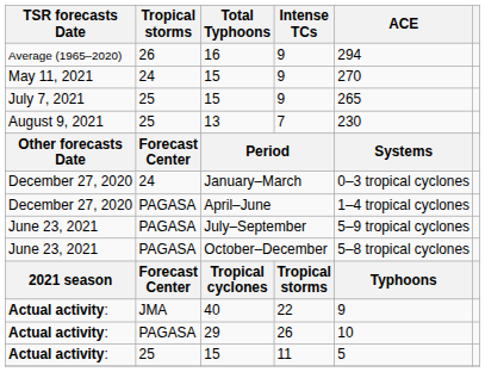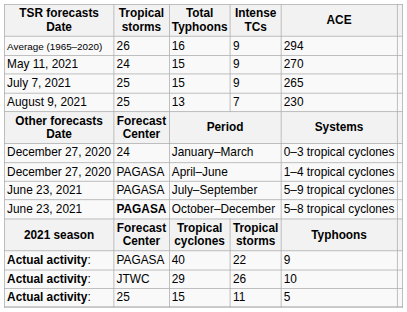 <table class="wikitable floatright">
 <tr>
 <th>TSR forecasts<br>Date</th>
 <th>Tropical<br>storms</th>
 <th>Total<br>Typhoons</th>
 <th>Intense<br>TCs</th>
 <th>ACE</th>
 <th></th>
 </tr>
 <tr>
 <td><small>Average (1965–2020)</small></td>
 <td>26</td>
 <td>16</td>
 <td>9</td>
 <td>294</td>
 <td></td>
 </tr>
 <tr>
 <td>May 11, 2021</td>
 <td>24</td>
 <td>15</td>
 <td>9</td>
 <td>270</td>
 <td></td>
 </tr>
 <tr>
 <td>July 7, 2021</td>
 <td>25</td>
 <td>15</td>
 <td>9</td>
 <td>265</td>
 <td></td>
 </tr>
 <tr>
 <td>August 9, 2021</td>
 <td>25</td>
 <td>13</td>
 <td>7</td>
 <td>230</td>
 <td></td>
 </tr>
 <tr>
 <th>Other forecasts<br>Date</th>
 <th>Forecast<br>Center</th>
 <th colspan=2>Period</th>
 <th>Systems</th>
 <th></th>
 </tr>
 <tr>
 <td>December 27, 2020</td>
 <td>24</td>
 <td colspan=2>January–March</td>
 <td>0–3 tropical cyclones</td>
 <td></td>
 </tr>
 <tr>
 <td>December 27, 2020</td>
 <td>PAGASA</td>
 <td colspan=2>April–June</td>
 <td>1–4 tropical cyclones</td>
 <td></td>
 </tr>
 <tr>
 <td>June 23, 2021</td>
 <td>PAGASA</td>
 <td colspan=2>July–September</td>
 <td>5–9 tropical cyclones</td>
 <td></td>
 </tr>
 <tr>
 <td>June 23, 2021</td>
-<td>PAGASA</td>
+<td><strong>PAGASA</strong></td>
 <td colspan=2>October–December</td>
 <td>5–8 tropical cyclones</td>
 <td></td>
 </tr>
 <tr>
 <th>2021 season</th>
 <th>Forecast<br>Center</th>
 <th>Tropical<br>cyclones</th>
 <th>Tropical<br>storms</th>
 <th>Typhoons</th>
 <th></th>
 </tr>
 <tr>
 <td><strong>Actual activity</strong>:</td>
-<td>JMA</td>
+<td>PAGASA</td>
 <td>40</td>
 <td>22</td>
 <td>9</td>
 <td></td>
 </tr>
 <tr>
 <td><strong>Actual activity</strong>:</td>
-<td>PAGASA</td>
+<td>JTWC</td>
 <td>29</td>
 <td>26</td>
 <td>10</td>
 <td></td>
 </tr>
 <tr>
 <td><strong>Actual activity</strong>:</td>
 <td>25</td>
 <td>15</td>
 <td>11</td>
 <td>5</td>
 <td></td>
 </tr>
 <tr>
 </tr>
 </table>
